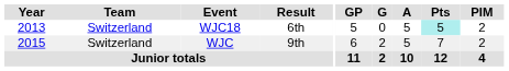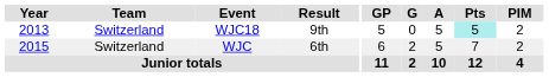 <table border="0" cellpadding="1" cellspacing="0" ID="Table3" style="text-align:center; width:40em">
 <tr ALIGN="center" bgcolor="#e0e0e0">
 <th>Year</th>
 <th>Team</th>
 <th>Event</th>
 <th>Result</th>
 <th rowspan="99" bgcolor="#ffffff"></th>
 <th>GP</th>
 <th>G</th>
 <th>A</th>
 <th>Pts</th>
 <th>PIM</th>
 </tr>
 <tr>
 <td><a href='#'>2013</a></td>
 <td><a href='#'>Switzerland</a></td>
 <td><a href='#'>WJC18</a></td>
-<td>6th</td>
+<td>9th</td>
 <td>5</td>
 <td>0</td>
 <td>5</td>
 <td style="background: paleturquoise;">5</td>
 <td>2</td>
 </tr>
 <tr bgcolor="#f0f0f0">
 <td><a href='#'>2015</a></td>
 <td>Switzerland</td>
 <td><a href='#'>WJC</a></td>
-<td>9th</td>
+<td>6th</td>
 <td>6</td>
 <td>2</td>
 <td>5</td>
 <td>7</td>
 <td>2</td>
 </tr>
 <tr bgcolor="#e0e0e0">
 <th colspan="4">Junior totals</th>
 <th>11</th>
 <th>2</th>
 <th>10</th>
 <th>12</th>
 <th>4</th>
 </tr>
 </table>
